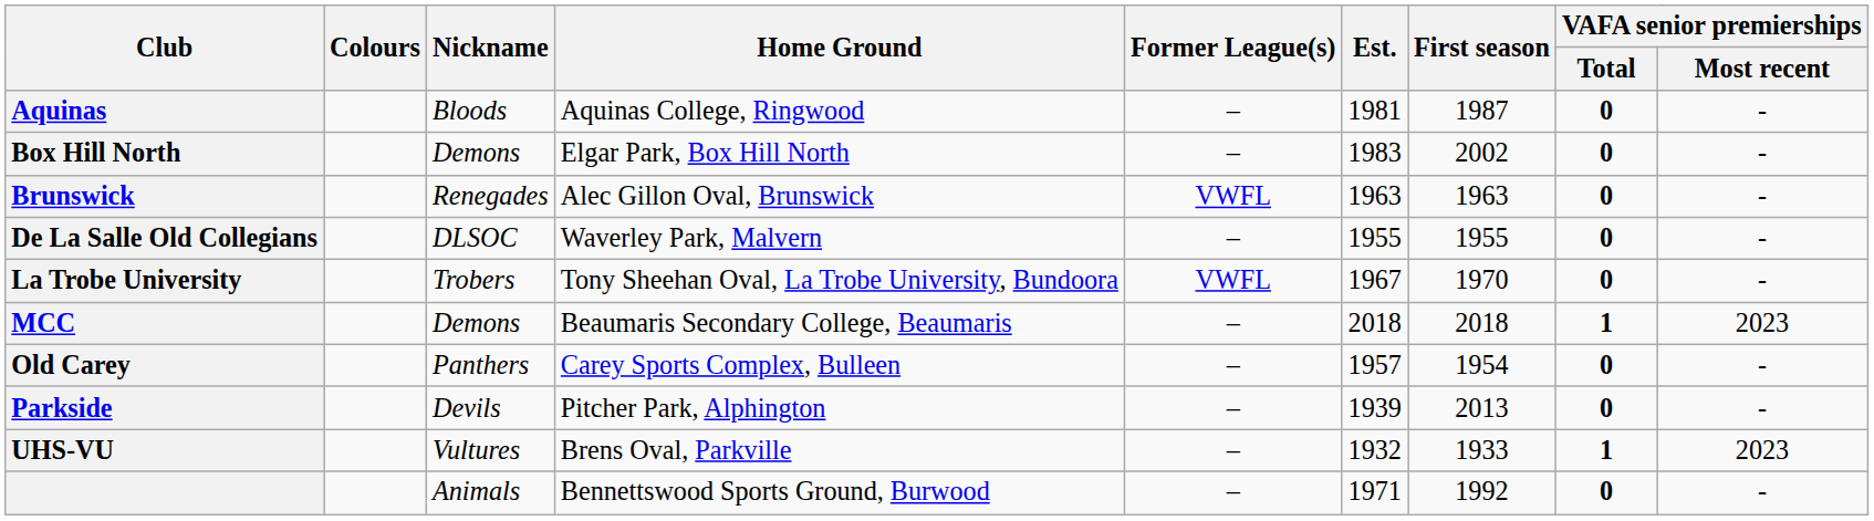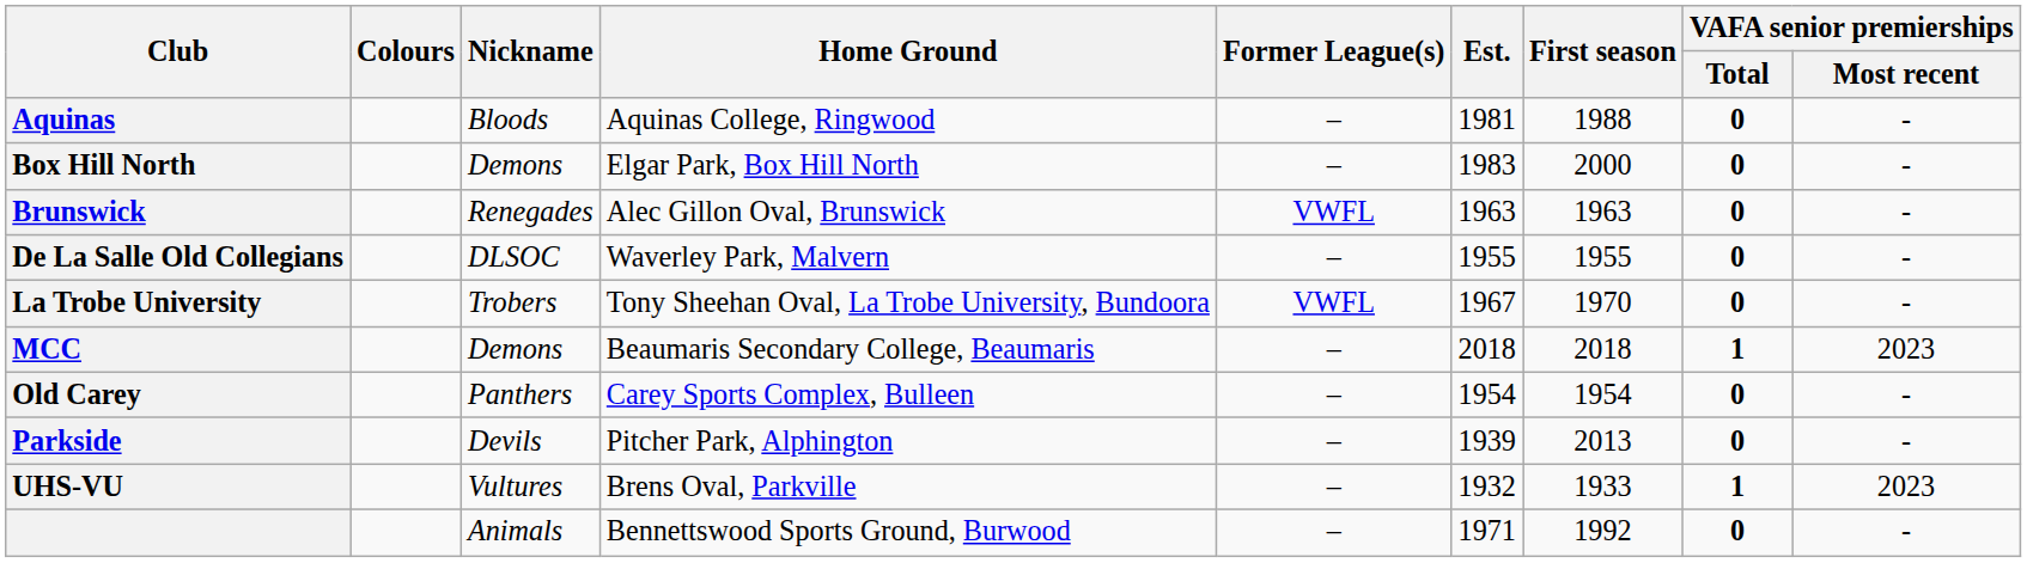 <table class="wikitable sortable" width:100%">
 <tr>
 <th rowspan="2">Club</th>
 <th rowspan="2" class=unsortable>Colours</th>
 <th rowspan="2">Nickname</th>
 <th rowspan="2">Home Ground</th>
 <th rowspan="2">Former League(s)</th>
 <th rowspan="2">Est.</th>
 <th rowspan="2">First season</th>
 <th colspan="2">VAFA senior premierships</th>
 </tr>
 <tr>
 <th>Total</th>
 <th>Most recent</th>
 </tr>
 <tr>
 <th style="text-align:left;"><a href='#'>Aquinas</a></th>
 <td></td>
 <td><em>Bloods</em></td>
 <td>Aquinas College, <a href='#'>Ringwood</a></td>
 <td style="text-align:center;">–</td>
 <td style="text-align:center;">1981</td>
-<td style="text-align:center;">1987</td>
+<td style="text-align:center;">1988</td>
 <td style="text-align:center;"><strong>0</strong></td>
 <td style="text-align:center;">-</td>
 </tr>
 <tr>
 <th style="text-align:left;">Box Hill North</th>
 <td></td>
 <td><em>Demons</em></td>
 <td>Elgar Park, <a href='#'>Box Hill North</a></td>
 <td style="text-align:center;">–</td>
 <td style="text-align:center;">1983</td>
-<td style="text-align:center;">2002</td>
+<td style="text-align:center;">2000</td>
 <td style="text-align:center;"><strong>0</strong></td>
 <td style="text-align:center;">-</td>
 </tr>
 <tr>
 <th style="text-align:left;"><a href='#'>Brunswick</a></th>
 <td></td>
 <td><em>Renegades</em></td>
 <td>Alec Gillon Oval, <a href='#'>Brunswick</a></td>
 <td style="text-align:center;"><a href='#'>VWFL</a></td>
 <td style="text-align:center;">1963</td>
 <td style="text-align:center;">1963</td>
 <td style="text-align:center;"><strong>0</strong></td>
 <td style="text-align:center;">-</td>
 </tr>
 <tr>
 <th style="text-align:left;">De La Salle Old Collegians</th>
 <td></td>
 <td><em>DLSOC</em></td>
 <td>Waverley Park, <a href='#'>Malvern</a></td>
 <td style="text-align:center;">–</td>
 <td style="text-align:center;">1955</td>
 <td style="text-align:center;">1955</td>
 <td style="text-align:center;"><strong>0</strong></td>
 <td style="text-align:center;">-</td>
 </tr>
 <tr>
 <th style="text-align:left;">La Trobe University</th>
 <td></td>
 <td><em>Trobers</em></td>
 <td>Tony Sheehan Oval, <a href='#'>La Trobe University</a>, <a href='#'>Bundoora</a></td>
 <td style="text-align:center;"><a href='#'>VWFL</a></td>
 <td style="text-align:center;">1967</td>
 <td style="text-align:center;">1970</td>
 <td style="text-align:center;"><strong>0</strong></td>
 <td style="text-align:center;">-</td>
 </tr>
 <tr>
 <th style="text-align:left;"><a href='#'>MCC</a></th>
 <td></td>
 <td><em>Demons</em></td>
 <td>Beaumaris Secondary College, <a href='#'>Beaumaris</a></td>
 <td style="text-align:center;">–</td>
 <td style="text-align:center;">2018</td>
 <td style="text-align:center;">2018</td>
 <td style="text-align:center;"><strong>1</strong></td>
 <td style="text-align:center;">2023</td>
 </tr>
 <tr>
 <th style="text-align:left;">Old Carey</th>
 <td></td>
 <td><em>Panthers</em></td>
 <td><a href='#'>Carey Sports Complex</a>, <a href='#'>Bulleen</a></td>
 <td style="text-align:center;">–</td>
-<td style="text-align:center;">1957</td>
+<td style="text-align:center;">1954</td>
 <td style="text-align:center;">1954</td>
 <td style="text-align:center;"><strong>0</strong></td>
 <td style="text-align:center;">-</td>
 </tr>
 <tr>
 <th style="text-align:left;"><a href='#'>Parkside</a></th>
 <td></td>
 <td><em>Devils</em></td>
 <td>Pitcher Park, <a href='#'>Alphington</a></td>
 <td style="text-align:center;">–</td>
 <td style="text-align:center;">1939</td>
 <td style="text-align:center;">2013</td>
 <td style="text-align:center;"><strong>0</strong></td>
 <td style="text-align:center;">-</td>
 </tr>
 <tr>
 <th style="text-align:left;">UHS-VU</th>
 <td></td>
 <td><em>Vultures</em></td>
 <td>Brens Oval, <a href='#'>Parkville</a></td>
 <td style="text-align:center;">–</td>
 <td style="text-align:center;">1932</td>
 <td style="text-align:center;">1933</td>
 <td style="text-align:center;"><strong>1</strong></td>
 <td style="text-align:center;">2023</td>
 </tr>
 <tr>
 <th style="text-align:left;"></th>
 <td></td>
 <td><em>Animals</em></td>
 <td>Bennettswood Sports Ground, <a href='#'>Burwood</a></td>
 <td style="text-align:center;">–</td>
 <td style="text-align:center;">1971</td>
 <td style="text-align:center;">1992</td>
 <td style="text-align:center;"><strong>0</strong></td>
 <td style="text-align:center;">-</td>
 </tr>
 </table>
